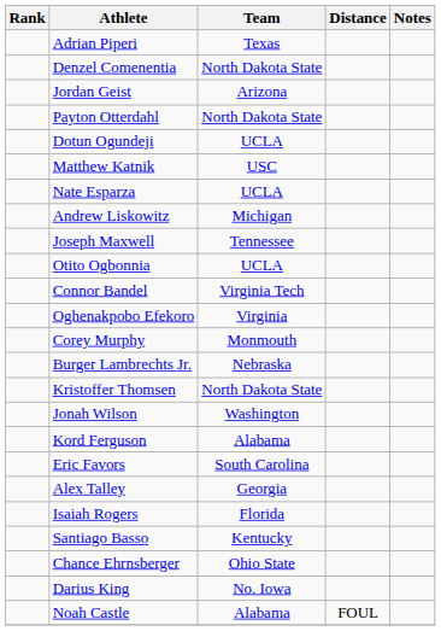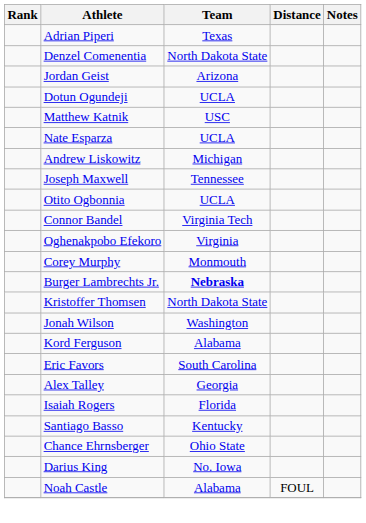 <table class="wikitable sortable" style="text-align:center">
 <tr>
 <th>Rank</th>
 <th>Athlete</th>
 <th>Team</th>
 <th>Distance</th>
 <th>Notes</th>
 </tr>
 <tr>
 <td></td>
 <td align=left> <a href='#'>Adrian Piperi</a></td>
 <td><a href='#'>Texas</a></td>
 <td></td>
 <td></td>
 </tr>
 <tr>
 <td></td>
 <td align=left> <a href='#'>Denzel Comenentia</a></td>
 <td><a href='#'>North Dakota State</a></td>
 <td></td>
 <td></td>
 </tr>
 <tr>
 <td></td>
 <td align=left> <a href='#'>Jordan Geist</a></td>
 <td><a href='#'>Arizona</a></td>
-<td></td>
-<td></td>
-</tr>
-<tr>
-<td></td>
-<td align=left> <a href='#'>Payton Otterdahl</a></td>
-<td><a href='#'>North Dakota State</a></td>
 <td></td>
 <td></td>
 </tr>
 <tr>
 <td></td>
 <td align=left> <a href='#'>Dotun Ogundeji</a></td>
 <td><a href='#'>UCLA</a></td>
 <td></td>
 <td></td>
 </tr>
 <tr>
 <td></td>
 <td align=left> <a href='#'>Matthew Katnik</a></td>
 <td><a href='#'>USC</a></td>
 <td></td>
 <td></td>
 </tr>
 <tr>
 <td></td>
 <td align=left> <a href='#'>Nate Esparza</a></td>
 <td><a href='#'>UCLA</a></td>
 <td></td>
 <td></td>
 </tr>
 <tr>
 <td></td>
 <td align=left> <a href='#'>Andrew Liskowitz</a></td>
 <td><a href='#'>Michigan</a></td>
 <td></td>
 <td></td>
 </tr>
 <tr>
 <td></td>
 <td align=left> <a href='#'>Joseph Maxwell</a></td>
 <td><a href='#'>Tennessee</a></td>
 <td></td>
 <td></td>
 </tr>
 <tr>
 <td></td>
 <td align=left> <a href='#'>Otito Ogbonnia</a></td>
 <td><a href='#'>UCLA</a></td>
 <td></td>
 <td></td>
 </tr>
 <tr>
 <td></td>
 <td align=left> <a href='#'>Connor Bandel</a></td>
 <td><a href='#'>Virginia Tech</a></td>
 <td></td>
 <td></td>
 </tr>
 <tr>
 <td></td>
 <td align=left> <a href='#'>Oghenakpobo Efekoro</a></td>
 <td><a href='#'>Virginia</a></td>
 <td></td>
 <td></td>
 </tr>
 <tr>
 <td></td>
 <td align=left> <a href='#'>Corey Murphy</a></td>
 <td><a href='#'>Monmouth</a></td>
 <td></td>
 <td></td>
 </tr>
 <tr>
 <td></td>
 <td align=left> <a href='#'>Burger Lambrechts Jr.</a></td>
-<td><a href='#'>Nebraska</a></td>
+<td><strong><a href='#'>Nebraska</a></strong></td>
 <td></td>
 <td></td>
 </tr>
 <tr>
 <td></td>
 <td align=left> <a href='#'>Kristoffer Thomsen</a></td>
 <td><a href='#'>North Dakota State</a></td>
 <td></td>
 <td></td>
 </tr>
 <tr>
 <td></td>
 <td align=left> <a href='#'>Jonah Wilson</a></td>
 <td><a href='#'>Washington</a></td>
 <td></td>
 <td></td>
 </tr>
 <tr>
 <td></td>
 <td align=left> <a href='#'>Kord Ferguson</a></td>
 <td><a href='#'>Alabama</a></td>
 <td></td>
 <td></td>
 </tr>
 <tr>
 <td></td>
 <td align=left> <a href='#'>Eric Favors</a></td>
 <td><a href='#'>South Carolina</a></td>
 <td></td>
 <td></td>
 </tr>
 <tr>
 <td></td>
 <td align=left> <a href='#'>Alex Talley</a></td>
 <td><a href='#'>Georgia</a></td>
 <td></td>
 <td></td>
 </tr>
 <tr>
 <td></td>
 <td align=left> <a href='#'>Isaiah Rogers</a></td>
 <td><a href='#'>Florida</a></td>
 <td></td>
 <td></td>
 </tr>
 <tr>
 <td></td>
 <td align=left> <a href='#'>Santiago Basso</a></td>
 <td><a href='#'>Kentucky</a></td>
 <td></td>
 <td></td>
 </tr>
 <tr>
 <td></td>
 <td align=left> <a href='#'>Chance Ehrnsberger</a></td>
 <td><a href='#'>Ohio State</a></td>
 <td></td>
 <td></td>
 </tr>
 <tr>
 <td></td>
 <td align=left> <a href='#'>Darius King</a></td>
 <td><a href='#'>No. Iowa</a></td>
 <td></td>
 <td></td>
 </tr>
 <tr>
 <td></td>
 <td align=left> <a href='#'>Noah Castle</a></td>
 <td><a href='#'>Alabama</a></td>
 <td>FOUL</td>
 <td></td>
 </tr>
 <tr>
 </tr>
 </table>
